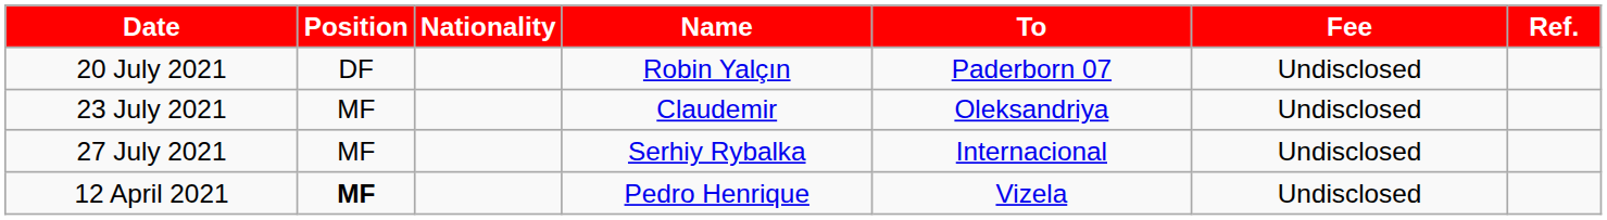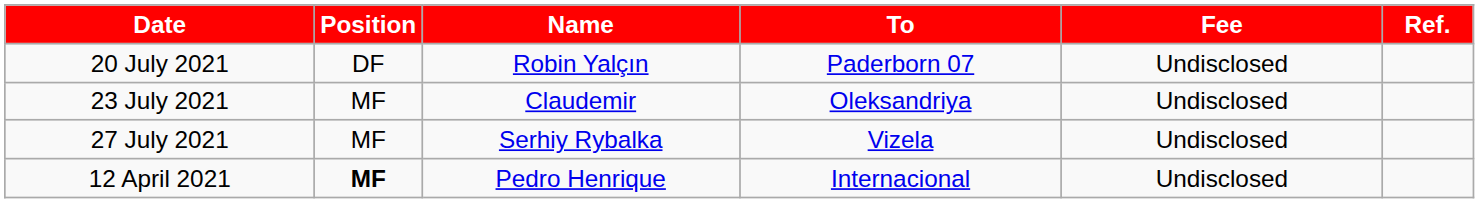 <table class="wikitable"  style="text-align:center; font-size:90%; ">
 <tr>
 <th style="background:#ff0000; color:white; width:200px;">Date</th>
 <th style="background:#ff0000; color:white; width:50px;">Position</th>
-<th style="background:#ff0000; color:white; width:50px;">Nationality</th>
 <th style="background:#ff0000; color:white; width:200px;">Name</th>
 <th style="background:#ff0000; color:white; width:200px;">To</th>
 <th style="background:#ff0000; color:white; width:200px;">Fee</th>
 <th style="background:#ff0000; color:white; width:50px;">Ref.</th>
 </tr>
 <tr>
 <td>20 July 2021</td>
 <td>DF</td>
-<td></td>
 <td><a href='#'>Robin Yalçın</a></td>
 <td><a href='#'>Paderborn 07</a></td>
 <td>Undisclosed</td>
 <td></td>
 </tr>
 <tr>
 <td>23 July 2021</td>
 <td>MF</td>
-<td></td>
 <td><a href='#'>Claudemir</a></td>
 <td><a href='#'>Oleksandriya</a></td>
 <td>Undisclosed</td>
 <td></td>
 </tr>
 <tr>
 <td>27 July 2021</td>
 <td>MF</td>
-<td></td>
 <td><a href='#'>Serhiy Rybalka</a></td>
-<td><a href='#'>Internacional</a></td>
+<td><a href='#'>Vizela</a></td>
 <td>Undisclosed</td>
 <td></td>
 </tr>
 <tr>
 <td>12 April 2021</td>
 <td><strong>MF</strong></td>
-<td></td>
 <td><a href='#'>Pedro Henrique</a></td>
-<td><a href='#'>Vizela</a></td>
+<td><a href='#'>Internacional</a></td>
 <td>Undisclosed</td>
 <td></td>
 </tr>
 </table>
